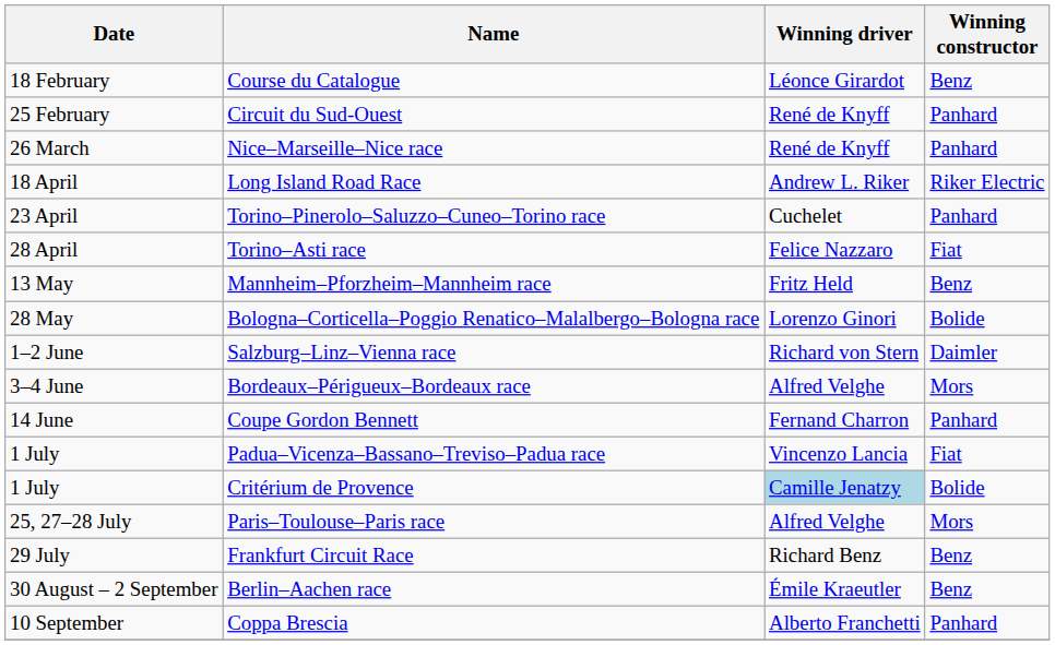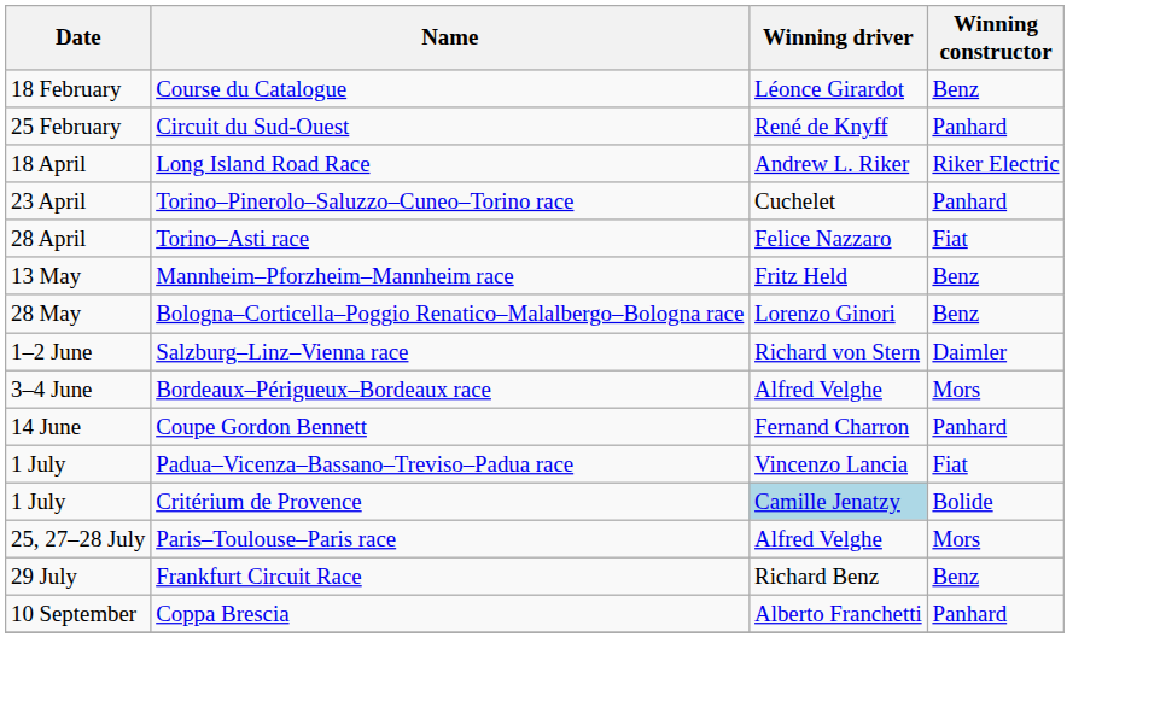 <table class="wikitable" style="font-size:95%">
 <tr>
 <th>Date</th>
 <th>Name</th>
 <th>Winning driver</th>
 <th>Winning<br>constructor</th>
 </tr>
 <tr>
 <td>18 February</td>
 <td> <a href='#'>Course du Catalogue</a></td>
 <td> <a href='#'>Léonce Girardot</a></td>
 <td><a href='#'>Benz</a></td>
 </tr>
 <tr>
 <td>25 February</td>
 <td> <a href='#'>Circuit du Sud-Ouest</a></td>
-<td> <a href='#'>René de Knyff</a></td>
-<td><a href='#'>Panhard</a></td>
-</tr>
-<tr>
-<td>26 March</td>
-<td> <a href='#'>Nice–Marseille–Nice race</a></td>
 <td> <a href='#'>René de Knyff</a></td>
 <td><a href='#'>Panhard</a></td>
 </tr>
 <tr>
 <td>18 April</td>
 <td> <a href='#'>Long Island Road Race</a></td>
 <td> <a href='#'>Andrew L. Riker</a></td>
 <td><a href='#'>Riker Electric</a></td>
 </tr>
 <tr>
 <td>23 April</td>
 <td> <a href='#'>Torino–Pinerolo–Saluzzo–Cuneo–Torino race</a></td>
 <td> Cuchelet</td>
 <td><a href='#'>Panhard</a></td>
 </tr>
 <tr>
 <td>28 April</td>
 <td> <a href='#'>Torino–Asti race</a></td>
 <td> <a href='#'>Felice Nazzaro</a></td>
 <td><a href='#'>Fiat</a></td>
 </tr>
 <tr>
 <td>13 May</td>
 <td> <a href='#'>Mannheim–Pforzheim–Mannheim race</a></td>
 <td> <a href='#'>Fritz Held</a></td>
 <td><a href='#'>Benz</a></td>
 </tr>
 <tr>
 <td>28 May</td>
 <td> <a href='#'>Bologna–Corticella–Poggio Renatico–Malalbergo–Bologna race</a></td>
 <td> <a href='#'>Lorenzo Ginori</a></td>
-<td><a href='#'>Bolide</a></td>
+<td><a href='#'>Benz</a></td>
 </tr>
 <tr>
 <td>1–2 June</td>
 <td> <a href='#'>Salzburg–Linz–Vienna race</a></td>
 <td> <a href='#'>Richard von Stern</a></td>
 <td><a href='#'>Daimler</a></td>
 </tr>
 <tr>
 <td>3–4 June</td>
 <td> <a href='#'>Bordeaux–Périgueux–Bordeaux race</a></td>
 <td> <a href='#'>Alfred Velghe</a></td>
 <td><a href='#'>Mors</a></td>
 </tr>
 <tr>
 <td>14 June</td>
 <td> <a href='#'>Coupe Gordon Bennett</a></td>
 <td> <a href='#'>Fernand Charron</a></td>
 <td><a href='#'>Panhard</a></td>
 </tr>
 <tr>
 <td>1 July</td>
 <td> <a href='#'>Padua–Vicenza–Bassano–Treviso–Padua race</a></td>
 <td> <a href='#'>Vincenzo Lancia</a></td>
 <td><a href='#'>Fiat</a></td>
 </tr>
 <tr>
 <td>1 July</td>
 <td> <a href='#'>Critérium de Provence</a></td>
 <td style="background: lightblue;"> <a href='#'>Camille Jenatzy</a></td>
 <td><a href='#'>Bolide</a></td>
 </tr>
 <tr>
 <td>25, 27–28 July</td>
 <td> <a href='#'>Paris–Toulouse–Paris race</a></td>
 <td> <a href='#'>Alfred Velghe</a></td>
 <td><a href='#'>Mors</a></td>
 </tr>
 <tr>
 <td>29 July</td>
 <td> <a href='#'>Frankfurt Circuit Race</a></td>
 <td> Richard Benz</td>
 <td><a href='#'>Benz</a></td>
 </tr>
 <tr>
-<td>30 August – 2 September</td>
-<td> <a href='#'>Berlin–Aachen race</a></td>
-<td> <a href='#'>Émile Kraeutler</a></td>
-<td><a href='#'>Benz</a></td>
-</tr>
-<tr>
 <td>10 September</td>
 <td> <a href='#'>Coppa Brescia</a></td>
 <td> <a href='#'>Alberto Franchetti</a></td>
 <td><a href='#'>Panhard</a></td>
 </tr>
 <tr>
 </tr>
 </table>
